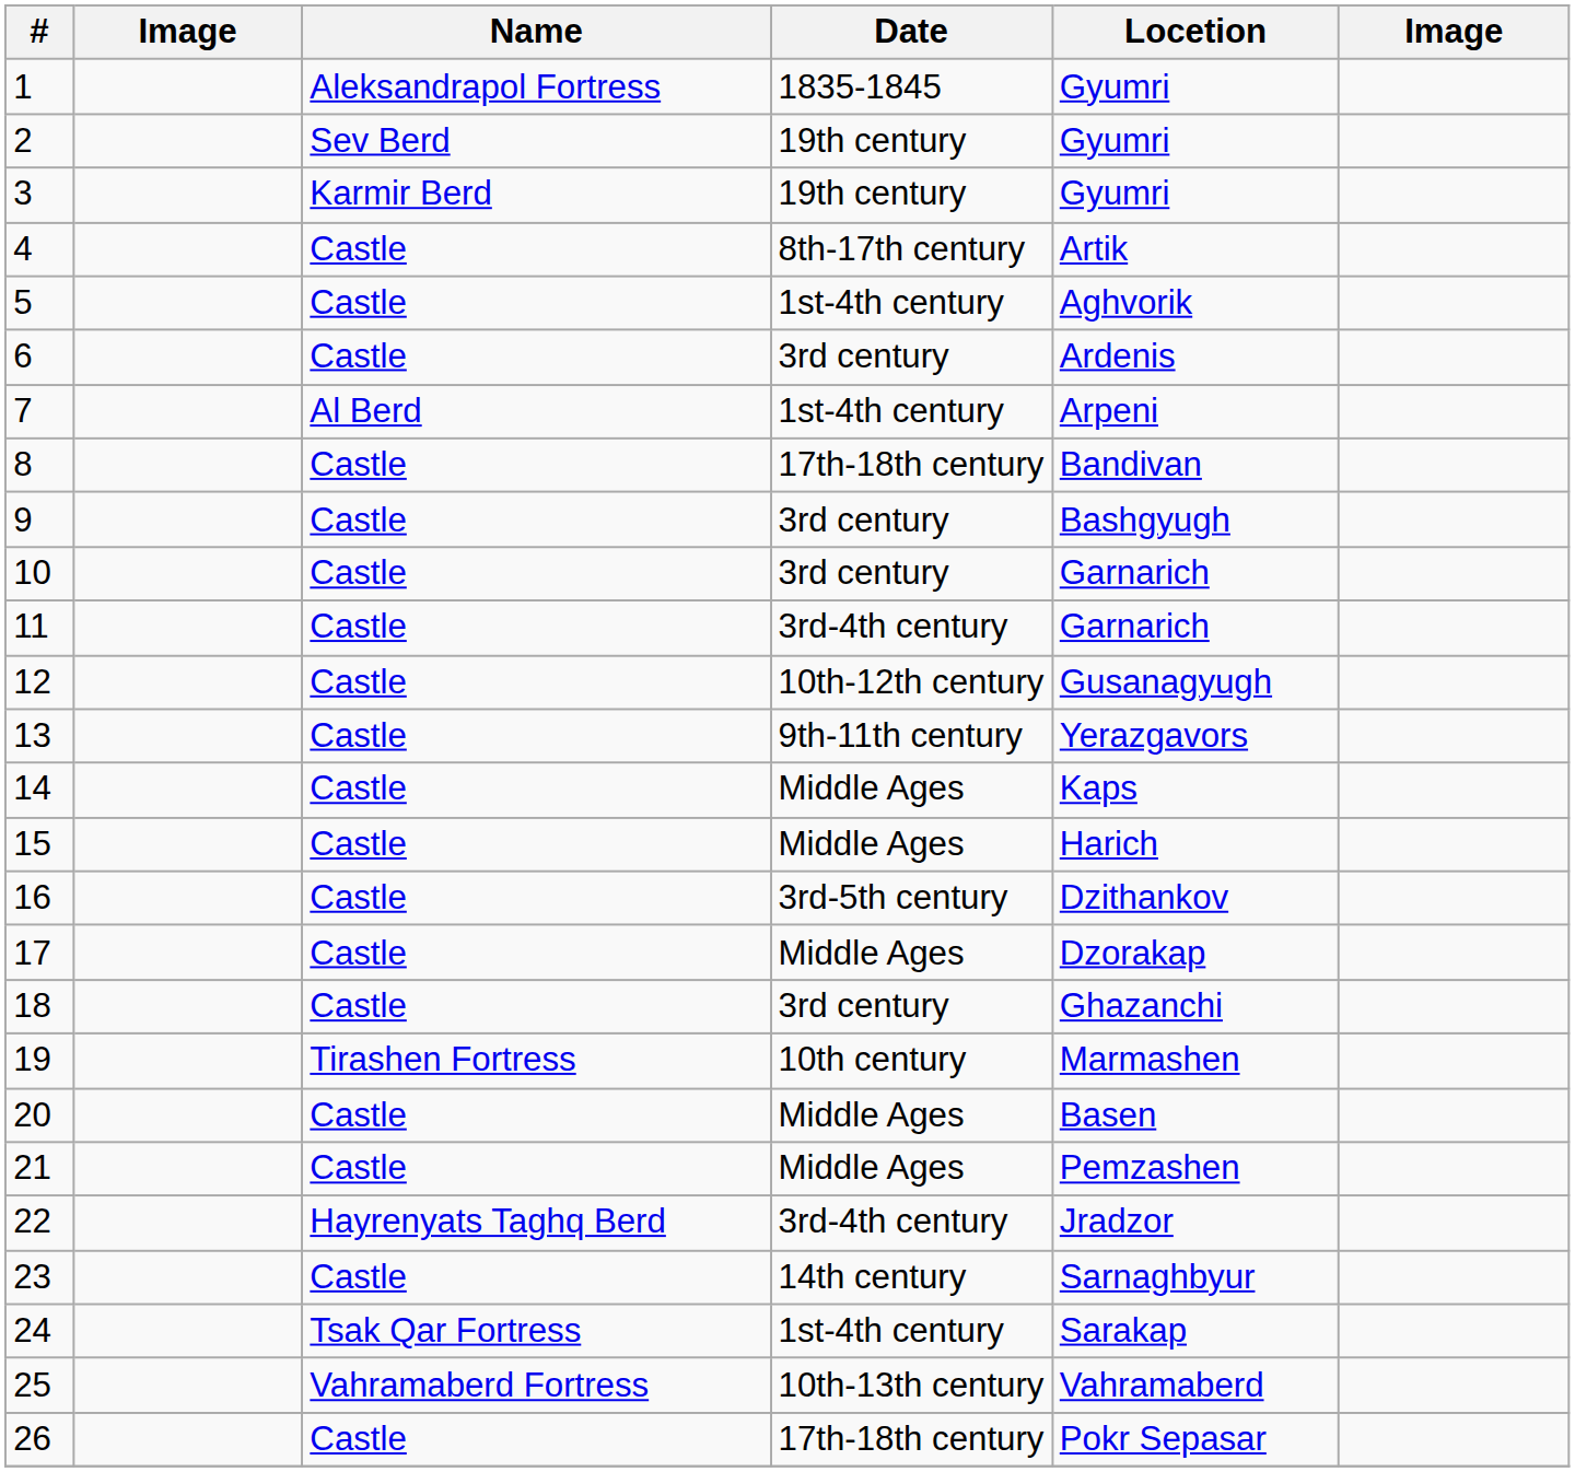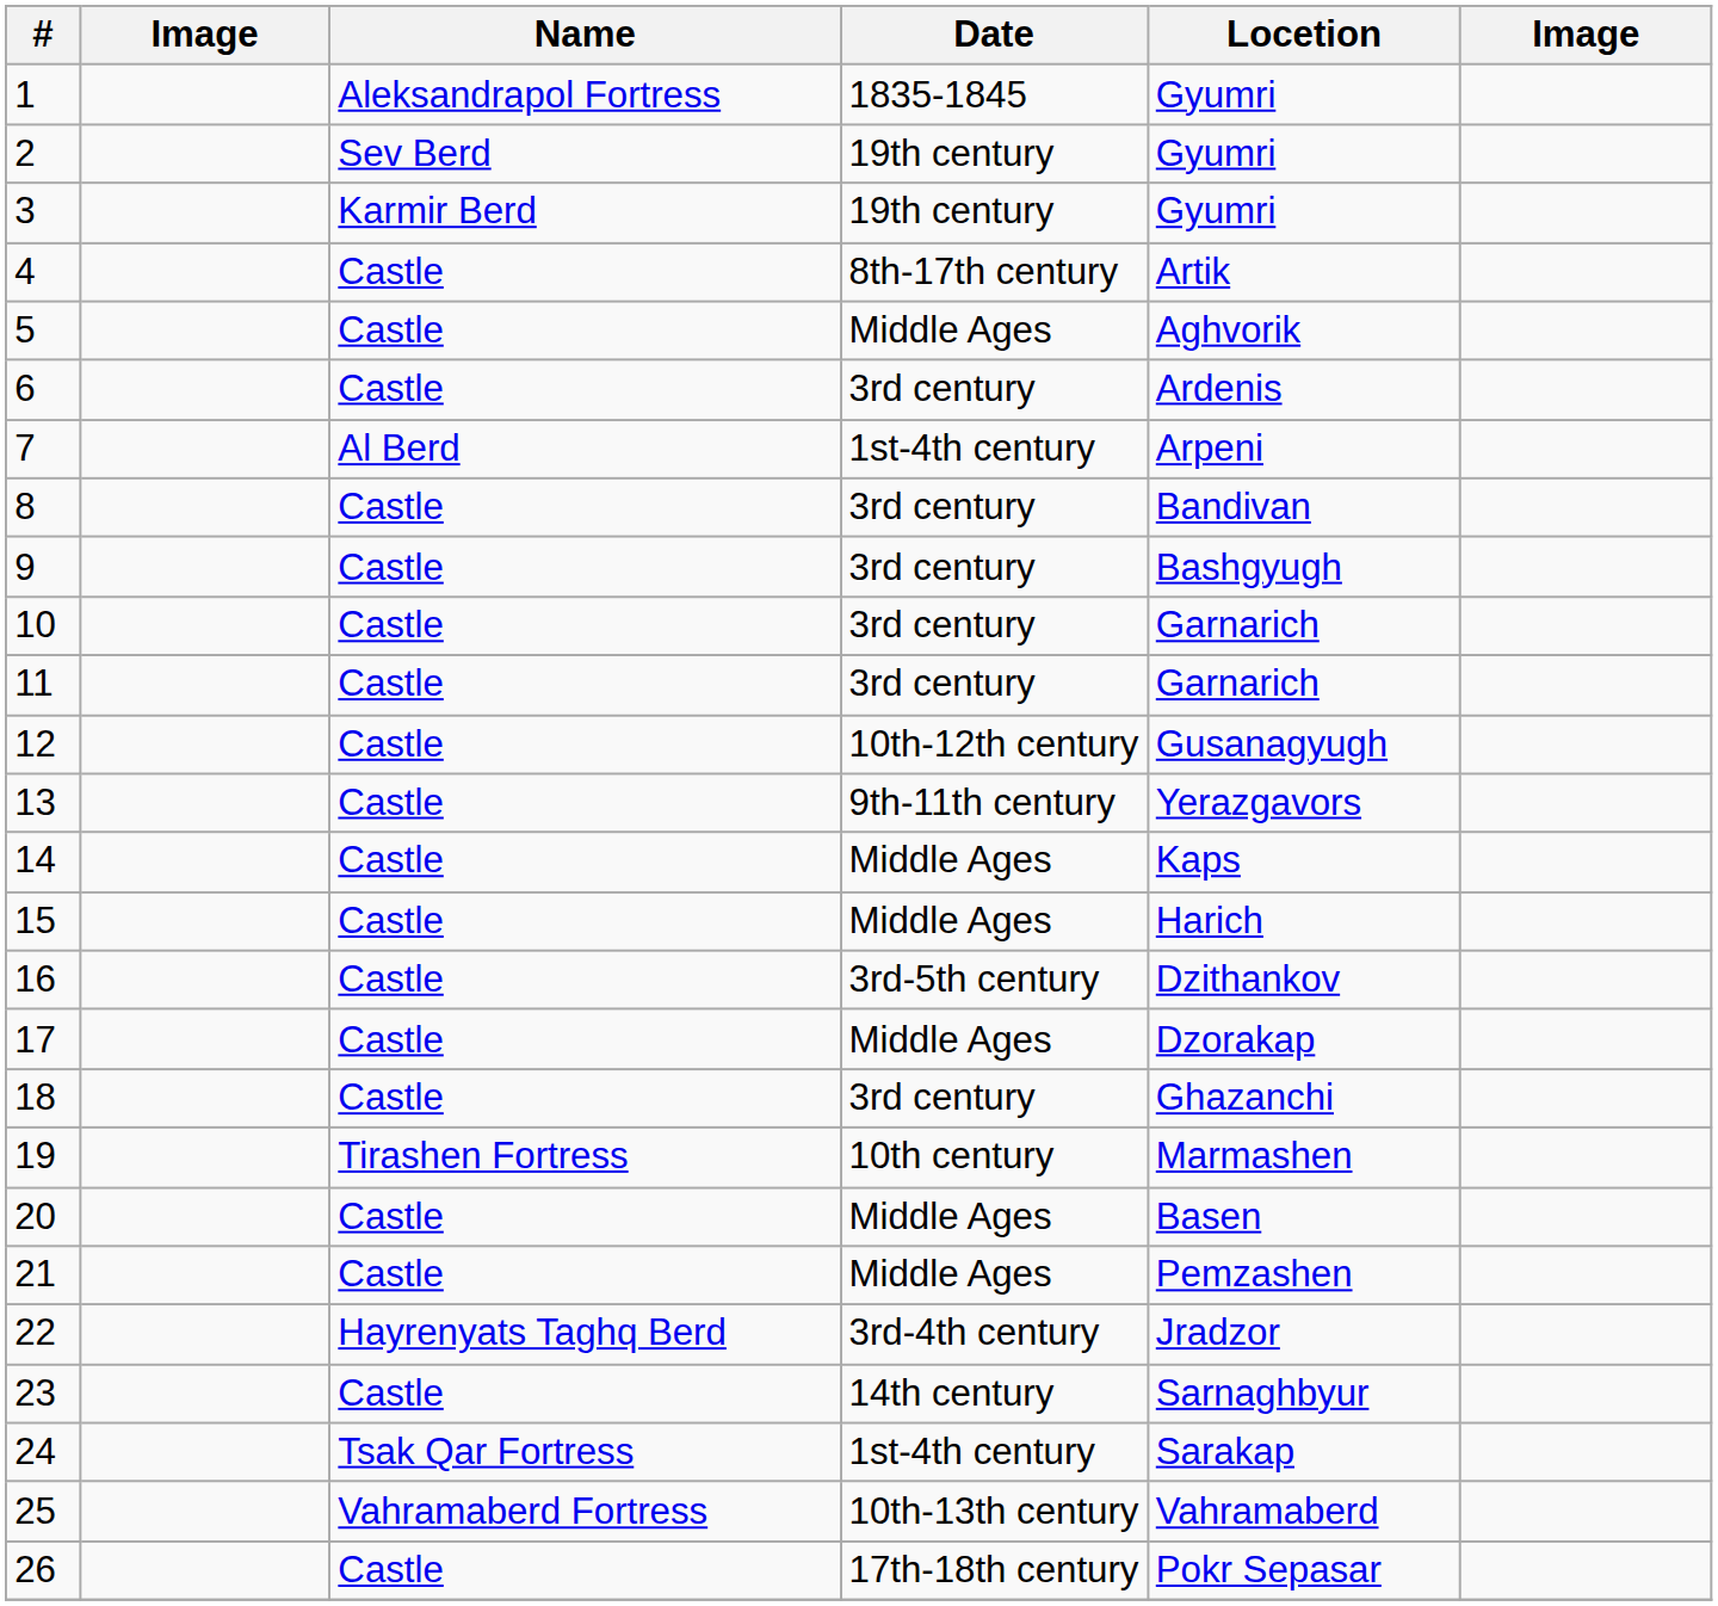 <table class="sortable wikitable">
 <tr valign=bottom>
 <th>#</th>
 <th width=100px>Image</th>
 <th width=>Name</th>
 <th width=18%>Date</th>
 <th width=>Locetion</th>
 <th width=100px>Image</th>
 </tr>
 <tr>
 <td>1</td>
 <td></td>
 <td><a href='#'>Aleksandrapol Fortress</a></td>
 <td>1835-1845</td>
 <td><a href='#'>Gyumri</a></td>
 <td></td>
 </tr>
 <tr>
 <td>2</td>
 <td></td>
 <td><a href='#'>Sev Berd</a></td>
 <td>19th century</td>
 <td><a href='#'>Gyumri</a></td>
 <td></td>
 </tr>
 <tr>
 <td>3</td>
 <td></td>
 <td><a href='#'>Karmir Berd</a></td>
 <td>19th century</td>
 <td><a href='#'>Gyumri</a></td>
 <td></td>
 </tr>
 <tr>
 <td>4</td>
 <td></td>
 <td><a href='#'>Castle</a></td>
 <td>8th-17th century</td>
 <td><a href='#'>Artik</a></td>
 <td></td>
 </tr>
 <tr>
 <td>5</td>
 <td></td>
 <td><a href='#'>Castle</a></td>
-<td>1st-4th century</td>
+<td>Middle Ages</td>
 <td><a href='#'>Aghvorik</a></td>
 <td></td>
 </tr>
 <tr>
 <td>6</td>
 <td></td>
 <td><a href='#'>Castle</a></td>
 <td>3rd century</td>
 <td><a href='#'>Ardenis</a></td>
 <td></td>
 </tr>
 <tr>
 <td>7</td>
 <td></td>
 <td><a href='#'>Al Berd</a></td>
 <td>1st-4th century</td>
 <td><a href='#'>Arpeni</a></td>
 <td></td>
 </tr>
 <tr>
 <td>8</td>
 <td></td>
 <td><a href='#'>Castle</a></td>
-<td>17th-18th century</td>
+<td>3rd century</td>
 <td><a href='#'>Bandivan</a></td>
 <td></td>
 </tr>
 <tr>
 <td>9</td>
 <td></td>
 <td><a href='#'>Castle</a></td>
 <td>3rd century</td>
 <td><a href='#'>Bashgyugh</a></td>
 <td></td>
 </tr>
 <tr>
 <td>10</td>
 <td></td>
 <td><a href='#'>Castle</a></td>
 <td>3rd century</td>
 <td><a href='#'>Garnarich</a></td>
 <td></td>
 </tr>
 <tr>
 <td>11</td>
 <td></td>
 <td><a href='#'>Castle</a></td>
-<td>3rd-4th century</td>
+<td>3rd century</td>
 <td><a href='#'>Garnarich</a></td>
 <td></td>
 </tr>
 <tr>
 <td>12</td>
 <td></td>
 <td><a href='#'>Castle</a></td>
 <td>10th-12th century</td>
 <td><a href='#'>Gusanagyugh</a></td>
 <td></td>
 </tr>
 <tr>
 <td>13</td>
 <td></td>
 <td><a href='#'>Castle</a></td>
 <td>9th-11th century</td>
 <td><a href='#'>Yerazgavors</a></td>
 <td></td>
 </tr>
 <tr>
 <td>14</td>
 <td></td>
 <td><a href='#'>Castle</a></td>
 <td>Middle Ages</td>
 <td><a href='#'>Kaps</a></td>
 <td></td>
 </tr>
 <tr>
 <td>15</td>
 <td></td>
 <td><a href='#'>Castle</a></td>
 <td>Middle Ages</td>
 <td><a href='#'>Harich</a></td>
 <td></td>
 </tr>
 <tr>
 <td>16</td>
 <td></td>
 <td><a href='#'>Castle</a></td>
 <td>3rd-5th century</td>
 <td><a href='#'>Dzithankov</a></td>
 <td></td>
 </tr>
 <tr>
 <td>17</td>
 <td></td>
 <td><a href='#'>Castle</a></td>
 <td>Middle Ages</td>
 <td><a href='#'>Dzorakap</a></td>
 <td></td>
 </tr>
 <tr>
 <td>18</td>
 <td></td>
 <td><a href='#'>Castle</a></td>
 <td>3rd century</td>
 <td><a href='#'>Ghazanchi</a></td>
 <td></td>
 </tr>
 <tr>
 <td>19</td>
 <td></td>
 <td><a href='#'>Tirashen Fortress</a></td>
 <td>10th century</td>
 <td><a href='#'>Marmashen</a></td>
 <td></td>
 </tr>
 <tr>
 <td>20</td>
 <td></td>
 <td><a href='#'>Castle</a></td>
 <td>Middle Ages</td>
 <td><a href='#'>Basen</a></td>
 <td></td>
 </tr>
 <tr>
 <td>21</td>
 <td></td>
 <td><a href='#'>Castle</a></td>
 <td>Middle Ages</td>
 <td><a href='#'>Pemzashen</a></td>
 <td></td>
 </tr>
 <tr>
 <td>22</td>
 <td></td>
 <td><a href='#'>Hayrenyats Taghq Berd</a></td>
 <td>3rd-4th century</td>
 <td><a href='#'>Jradzor</a></td>
 <td></td>
 </tr>
 <tr>
 <td>23</td>
 <td></td>
 <td><a href='#'>Castle</a></td>
 <td>14th century</td>
 <td><a href='#'>Sarnaghbyur</a></td>
 <td></td>
 </tr>
 <tr>
 <td>24</td>
 <td></td>
 <td><a href='#'>Tsak Qar Fortress</a></td>
 <td>1st-4th century</td>
 <td><a href='#'>Sarakap</a></td>
 <td></td>
 </tr>
 <tr>
 <td>25</td>
 <td></td>
 <td><a href='#'>Vahramaberd Fortress</a></td>
 <td>10th-13th century</td>
 <td><a href='#'>Vahramaberd</a></td>
 <td></td>
 </tr>
 <tr>
 <td>26</td>
 <td></td>
 <td><a href='#'>Castle</a></td>
 <td>17th-18th century</td>
 <td><a href='#'>Pokr Sepasar</a></td>
 <td></td>
 </tr>
 <tr>
 </tr>
 </table>
